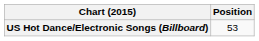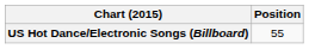 <table class="wikitable plainrowheaders" style="text-align:center">
 <tr>
 <th>Chart (2015)</th>
 <th>Position</th>
 </tr>
 <tr>
 <th scope="row">US Hot Dance/Electronic Songs (<em>Billboard</em>)</th>
-<td>53</td>
+<td>55</td>
 </tr>
 </table>
